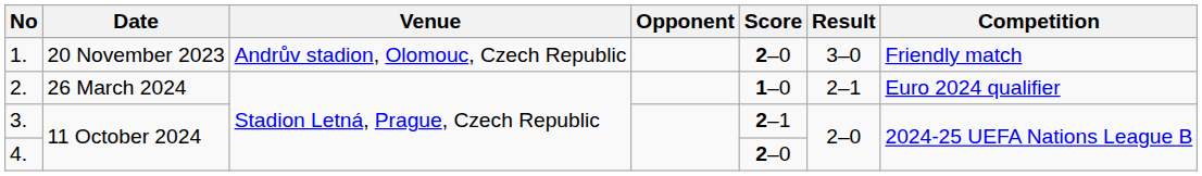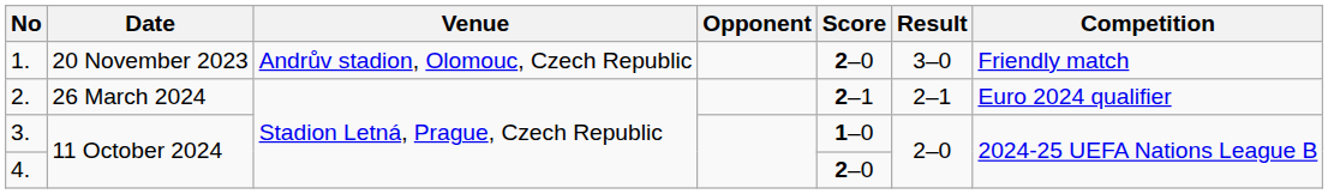 <table class="wikitable" style="font-size:100%;">
 <tr>
 <th>No</th>
 <th>Date</th>
 <th>Venue</th>
 <th>Opponent</th>
 <th>Score</th>
 <th>Result</th>
 <th>Competition</th>
 </tr>
 <tr>
 <td>1.</td>
 <td>20 November 2023</td>
 <td><a href='#'>Andrův stadion</a>, <a href='#'>Olomouc</a>, Czech Republic</td>
 <td></td>
 <td align=center><strong>2</strong>–0</td>
 <td align=center>3–0</td>
 <td><a href='#'>Friendly match</a></td>
 </tr>
 <tr>
 <td>2.</td>
 <td>26 March 2024</td>
 <td rowspan="3"><a href='#'>Stadion Letná</a>, <a href='#'>Prague</a>, Czech Republic</td>
 <td></td>
-<td align="center"><strong>1</strong>–0</td>
+<td align=center><strong>2</strong>–1</td>
 <td align=center>2–1</td>
 <td><a href='#'>Euro 2024 qualifier</a></td>
 </tr>
 <tr>
 <td>3.</td>
 <td rowspan="2">11 October 2024</td>
 <td rowspan="2"></td>
-<td align=center><strong>2</strong>–1</td>
+<td align="center"><strong>1</strong>–0</td>
 <td rowspan="2" align="center">2–0</td>
 <td rowspan="2"><a href='#'>2024-25 UEFA Nations League B</a></td>
 </tr>
 <tr>
 <td>4.</td>
 <td align="center"><strong>2</strong>–0</td>
 </tr>
 </table>
